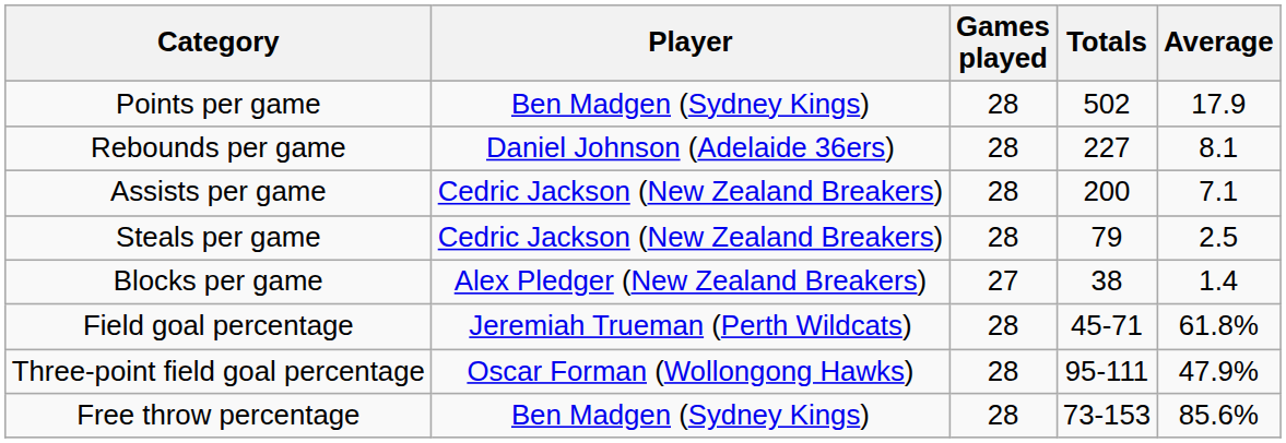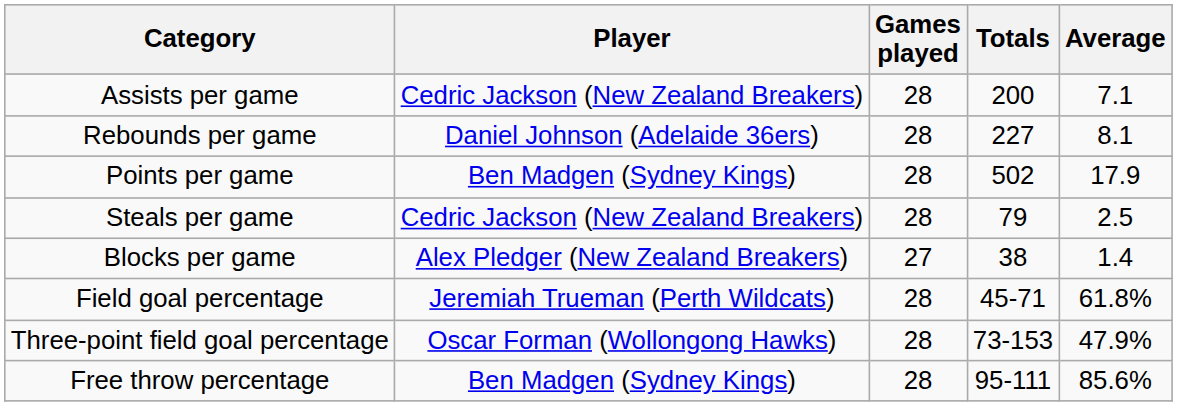 <table class="wikitable" style="text-align:center">
 <tr>
 <th>Category</th>
 <th>Player</th>
 <th>Games<br>played</th>
 <th>Totals</th>
 <th>Average</th>
 </tr>
 <tr>
-<td>Points per game</td>
-<td><a href='#'>Ben Madgen</a> (<a href='#'>Sydney Kings</a>)</td>
+<td>Assists per game</td>
+<td><a href='#'>Cedric Jackson</a> (<a href='#'>New Zealand Breakers</a>)</td>
 <td>28</td>
-<td>502</td>
-<td>17.9</td>
+<td>200</td>
+<td>7.1</td>
 </tr>
 <tr>
 <td>Rebounds per game</td>
 <td><a href='#'>Daniel Johnson</a> (<a href='#'>Adelaide 36ers</a>)</td>
 <td>28</td>
 <td>227</td>
 <td>8.1</td>
 </tr>
 <tr>
-<td>Assists per game</td>
-<td><a href='#'>Cedric Jackson</a> (<a href='#'>New Zealand Breakers</a>)</td>
+<td>Points per game</td>
+<td><a href='#'>Ben Madgen</a> (<a href='#'>Sydney Kings</a>)</td>
 <td>28</td>
-<td>200</td>
-<td>7.1</td>
+<td>502</td>
+<td>17.9</td>
 </tr>
 <tr>
 <td>Steals per game</td>
 <td><a href='#'>Cedric Jackson</a> (<a href='#'>New Zealand Breakers</a>)</td>
 <td>28</td>
 <td>79</td>
 <td>2.5</td>
 </tr>
 <tr>
 <td>Blocks per game</td>
 <td><a href='#'>Alex Pledger</a> (<a href='#'>New Zealand Breakers</a>)</td>
 <td>27</td>
 <td>38</td>
 <td>1.4</td>
 </tr>
 <tr>
 <td>Field goal percentage</td>
 <td><a href='#'>Jeremiah Trueman</a> (<a href='#'>Perth Wildcats</a>)</td>
 <td>28</td>
 <td>45-71</td>
 <td>61.8%</td>
 </tr>
 <tr>
 <td>Three-point field goal percentage</td>
 <td><a href='#'>Oscar Forman</a> (<a href='#'>Wollongong Hawks</a>)</td>
 <td>28</td>
-<td>95-111</td>
+<td>73-153</td>
 <td>47.9%</td>
 </tr>
 <tr>
 <td>Free throw percentage</td>
 <td><a href='#'>Ben Madgen</a> (<a href='#'>Sydney Kings</a>)</td>
 <td>28</td>
-<td>73-153</td>
+<td>95-111</td>
 <td>85.6%</td>
 </tr>
 </table>
